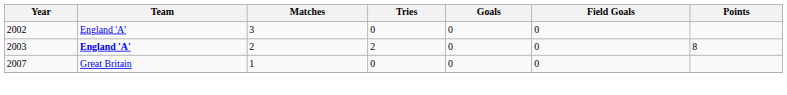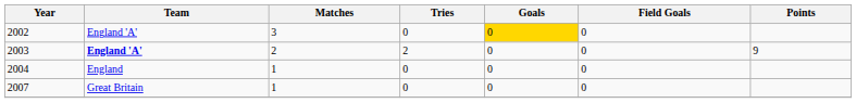 <table class="wikitable" style="font-size:75%;" width="60%">
 <tr>
 <th>Year</th>
 <th>Team</th>
 <th>Matches</th>
 <th>Tries</th>
 <th>Goals</th>
 <th>Field Goals</th>
 <th>Points</th>
 </tr>
 <tr>
 <td>2002</td>
 <td> <a href='#'>England 'A'</a></td>
 <td>3</td>
 <td>0</td>
-<td>0</td>
+<td style="background: gold;">0</td>
 <td>0</td>
 <td></td>
 </tr>
 <tr>
 <td>2003</td>
 <td><strong> <a href='#'>England 'A'</a></strong></td>
 <td>2</td>
 <td>2</td>
 <td>0</td>
 <td>0</td>
-<td>8</td>
+<td>9</td>
+</tr>
+<tr>
+<td>2004</td>
+<td> <a href='#'>England</a></td>
+<td>1</td>
+<td>0</td>
+<td>0</td>
+<td>0</td>
+<td></td>
 </tr>
 <tr>
 <td>2007</td>
 <td> <a href='#'>Great Britain</a></td>
 <td>1</td>
 <td>0</td>
 <td>0</td>
 <td>0</td>
 <td></td>
 </tr>
 <tr>
 </tr>
 </table>
